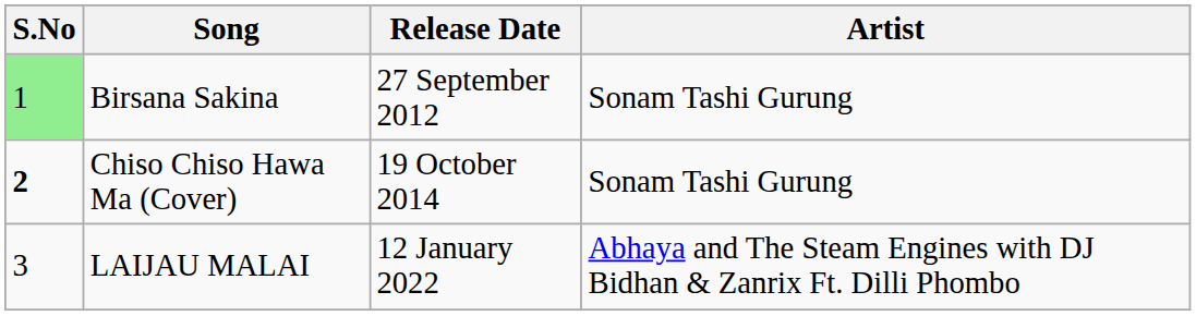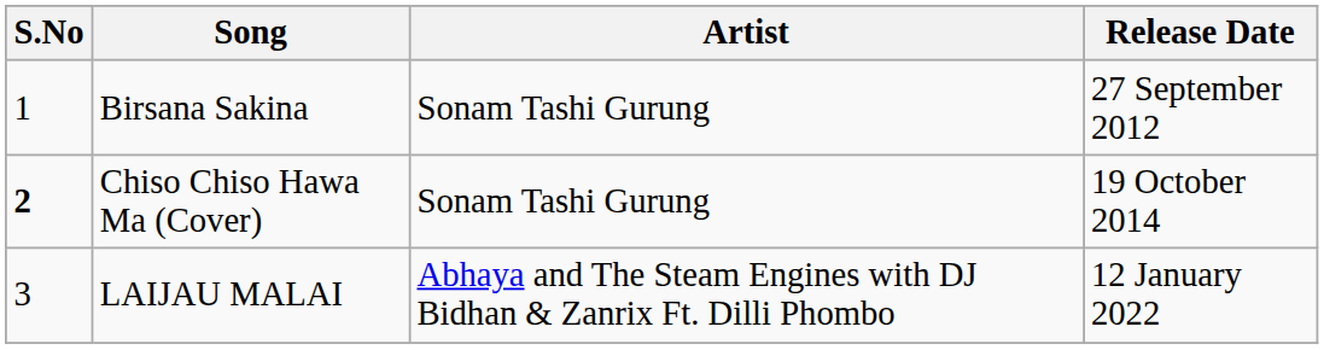 <table class="wikitable">
 <tr>
 <th>S.No</th>
 <th>Song</th>
+<th>Artist</th>
 <th>Release Date</th>
-<th>Artist</th>
 </tr>
 <tr>
-<td style="background: lightgreen;">1</td>
+<td>1</td>
 <td>Birsana Sakina</td>
+<td>Sonam Tashi Gurung</td>
 <td>27 September 2012</td>
-<td>Sonam Tashi Gurung</td>
 </tr>
 <tr>
 <td><strong>2</strong></td>
 <td>Chiso Chiso Hawa Ma (Cover)</td>
+<td>Sonam Tashi Gurung</td>
 <td>19 October 2014</td>
-<td>Sonam Tashi Gurung</td>
 </tr>
 <tr>
 <td>3</td>
 <td>LAIJAU MALAI</td>
+<td><a href='#'>Abhaya</a> and The Steam Engines with DJ Bidhan & Zanrix Ft. Dilli Phombo</td>
 <td>12 January 2022</td>
-<td><a href='#'>Abhaya</a> and The Steam Engines with DJ Bidhan & Zanrix Ft. Dilli Phombo</td>
 </tr>
 </table>
